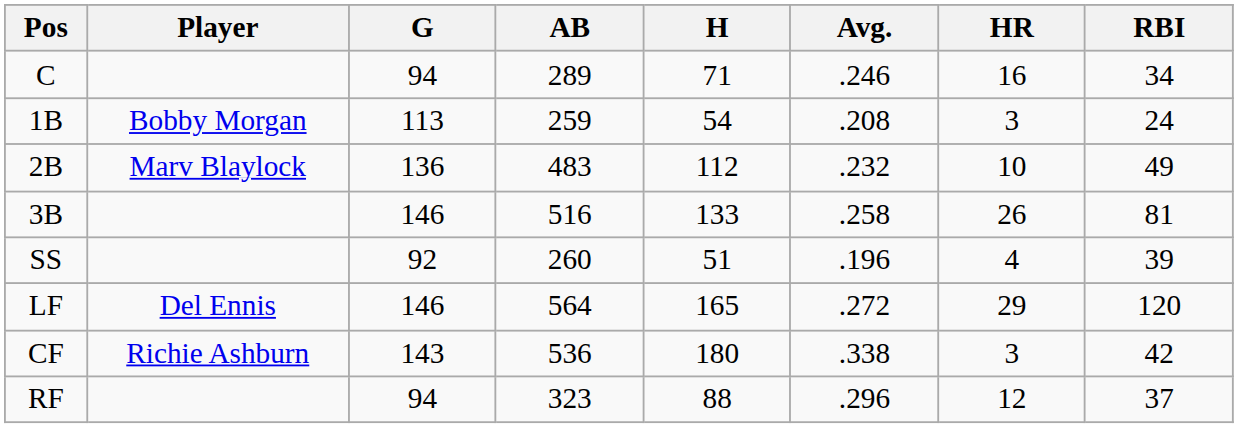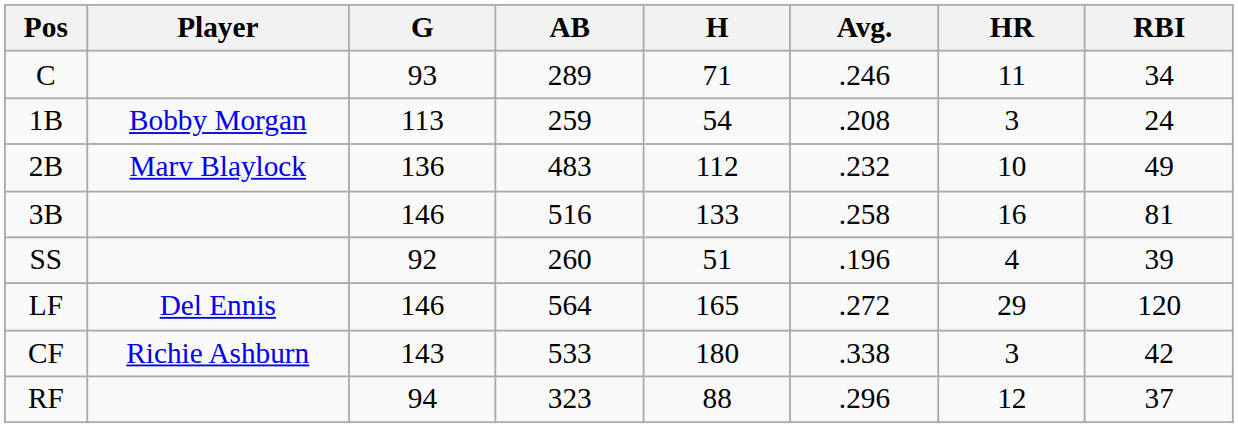 <table class="wikitable sortable">
 <tr>
 <th bgcolor="#DDDDFF" width="5%">Pos</th>
 <th bgcolor="#DDDDFF" width="16%">Player</th>
 <th bgcolor="#DDDDFF" width="9%">G</th>
 <th bgcolor="#DDDDFF" width="9%">AB</th>
 <th bgcolor="#DDDDFF" width="9%">H</th>
 <th bgcolor="#DDDDFF" width="9%">Avg.</th>
 <th bgcolor="#DDDDFF" width="9%">HR</th>
 <th bgcolor="#DDDDFF" width="9%">RBI</th>
 </tr>
 <tr align="center">
 <td>C</td>
 <td></td>
-<td>94</td>
+<td>93</td>
 <td>289</td>
 <td>71</td>
 <td>.246</td>
-<td>16</td>
+<td>11</td>
 <td>34</td>
 </tr>
 <tr align="center">
 <td>1B</td>
 <td><a href='#'>Bobby Morgan</a></td>
 <td>113</td>
 <td>259</td>
 <td>54</td>
 <td>.208</td>
 <td>3</td>
 <td>24</td>
 </tr>
 <tr align=center>
 <td>2B</td>
 <td><a href='#'>Marv Blaylock</a></td>
 <td>136</td>
 <td>483</td>
 <td>112</td>
 <td>.232</td>
 <td>10</td>
 <td>49</td>
 </tr>
 <tr align=center>
 <td>3B</td>
 <td></td>
 <td>146</td>
 <td>516</td>
 <td>133</td>
 <td>.258</td>
-<td>26</td>
+<td>16</td>
 <td>81</td>
 </tr>
 <tr align="center">
 <td>SS</td>
 <td></td>
 <td>92</td>
 <td>260</td>
 <td>51</td>
 <td>.196</td>
 <td>4</td>
 <td>39</td>
 </tr>
 <tr align="center">
 <td>LF</td>
 <td><a href='#'>Del Ennis</a></td>
 <td>146</td>
 <td>564</td>
 <td>165</td>
 <td>.272</td>
 <td>29</td>
 <td>120</td>
 </tr>
 <tr align=center>
 <td>CF</td>
 <td><a href='#'>Richie Ashburn</a></td>
 <td>143</td>
-<td>536</td>
+<td>533</td>
 <td>180</td>
 <td>.338</td>
 <td>3</td>
 <td>42</td>
 </tr>
 <tr align=center>
 <td>RF</td>
 <td></td>
 <td>94</td>
 <td>323</td>
 <td>88</td>
 <td>.296</td>
 <td>12</td>
 <td>37</td>
 </tr>
 </table>
